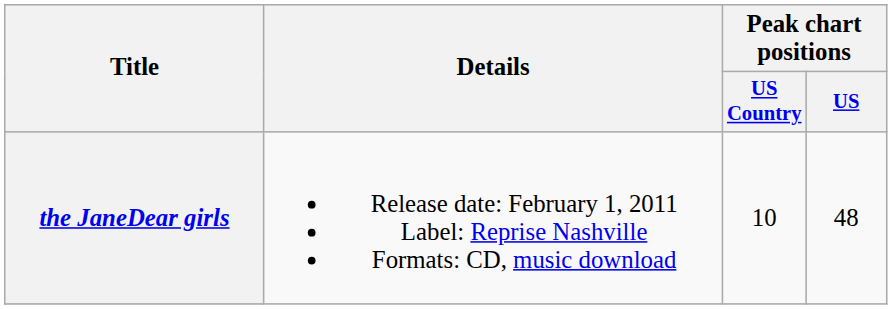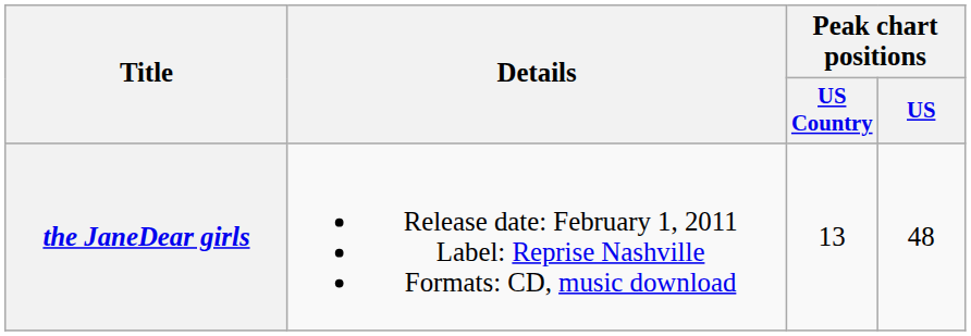 <table class="wikitable plainrowheaders" style="text-align:center;">
 <tr>
 <th rowspan="2" style="width:10em;">Title</th>
 <th rowspan="2" style="width:18em;">Details</th>
 <th colspan="2">Peak chart<br>positions</th>
 </tr>
 <tr style="font-size:smaller;">
 <th style="width:45px;"><a href='#'>US Country</a><br></th>
 <th style="width:45px;"><a href='#'>US</a><br></th>
 </tr>
 <tr>
 <th scope="row"><em><a href='#'>the JaneDear girls</a></em></th>
 <td><br><ul><li>Release date: February 1, 2011</li><li>Label: <a href='#'>Reprise Nashville</a></li><li>Formats: CD, <a href='#'>music download</a></li></ul></td>
-<td>10</td>
+<td>13</td>
 <td>48</td>
 </tr>
 </table>
